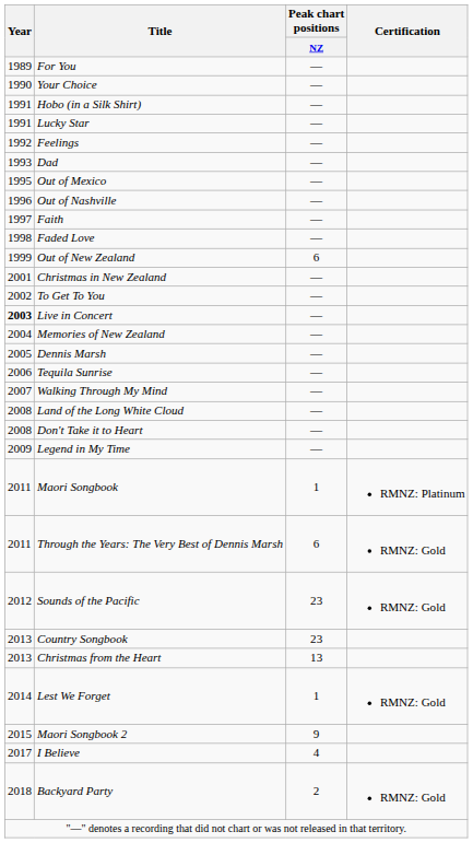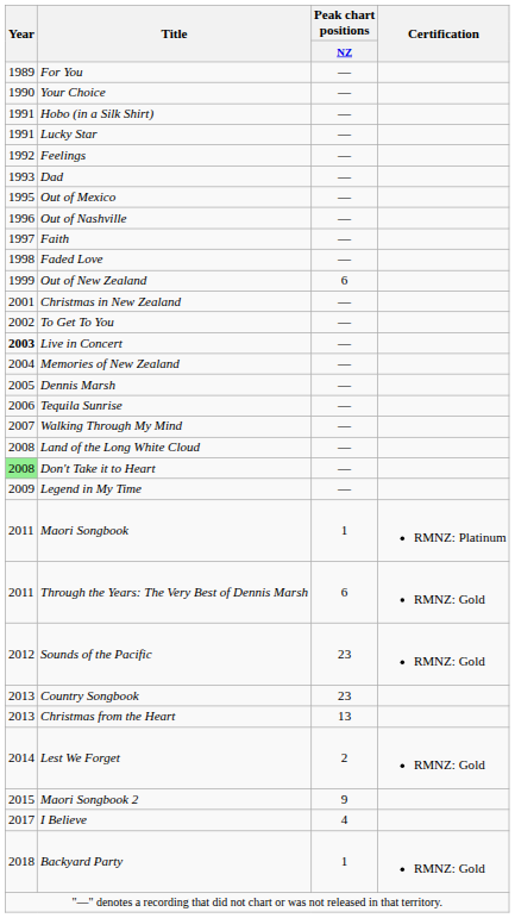 <table class="wikitable plainrowheaders">
 <tr>
 <th rowspan="2">Year</th>
 <th rowspan="2">Title</th>
 <th>Peak chart<br>positions</th>
 <th rowspan="2">Certification</th>
 </tr>
 <tr>
 <th><small><a href='#'>NZ</a></small></th>
 </tr>
 <tr>
 <td>1989</td>
 <td><em>For You</em></td>
 <td align="center">—</td>
 <td></td>
 </tr>
 <tr>
 <td>1990</td>
 <td><em>Your Choice</em></td>
 <td align="center">—</td>
 <td></td>
 </tr>
 <tr>
 <td>1991</td>
 <td><em>Hobo (in a Silk Shirt)</em></td>
 <td align="center">—</td>
 <td></td>
 </tr>
 <tr>
 <td>1991</td>
 <td><em>Lucky Star</em></td>
 <td align="center">—</td>
 <td></td>
 </tr>
 <tr>
 <td>1992</td>
 <td><em>Feelings</em></td>
 <td align="center">—</td>
 <td></td>
 </tr>
 <tr>
 <td>1993</td>
 <td><em>Dad</em></td>
 <td align="center">—</td>
 <td></td>
 </tr>
 <tr>
 <td>1995</td>
 <td><em>Out of Mexico</em></td>
 <td align="center">—</td>
 <td></td>
 </tr>
 <tr>
 <td>1996</td>
 <td><em>Out of Nashville</em></td>
 <td align="center">—</td>
 <td></td>
 </tr>
 <tr>
 <td>1997</td>
 <td><em>Faith</em></td>
 <td align="center">—</td>
 <td></td>
 </tr>
 <tr>
 <td>1998</td>
 <td><em>Faded Love</em></td>
 <td align="center">—</td>
 <td></td>
 </tr>
 <tr>
 <td>1999</td>
 <td><em>Out of New Zealand</em></td>
 <td align="center">6</td>
 <td></td>
 </tr>
 <tr>
 <td>2001</td>
 <td><em>Christmas in New Zealand</em></td>
 <td align="center">—</td>
 <td></td>
 </tr>
 <tr>
 <td>2002</td>
 <td><em>To Get To You</em></td>
 <td align="center">—</td>
 <td></td>
 </tr>
 <tr>
 <td><strong>2003</strong></td>
 <td><em>Live in Concert</em></td>
 <td align="center">—</td>
 <td></td>
 </tr>
 <tr>
 <td>2004</td>
 <td><em>Memories of New Zealand</em></td>
 <td align="center">—</td>
 <td></td>
 </tr>
 <tr>
 <td>2005</td>
 <td><em>Dennis Marsh</em></td>
 <td align="center">—</td>
 <td></td>
 </tr>
 <tr>
 <td>2006</td>
 <td><em>Tequila Sunrise</em></td>
 <td align="center">—</td>
 <td></td>
 </tr>
 <tr>
 <td>2007</td>
 <td><em>Walking Through My Mind</em></td>
 <td align="center">—</td>
 <td></td>
 </tr>
 <tr>
 <td>2008</td>
 <td><em>Land of the Long White Cloud</em></td>
 <td align="center">—</td>
 <td></td>
 </tr>
 <tr>
-<td>2008</td>
+<td style="background: lightgreen;">2008</td>
 <td><em>Don't Take it to Heart</em></td>
 <td align="center">—</td>
 <td></td>
 </tr>
 <tr>
 <td>2009</td>
 <td><em>Legend in My Time</em></td>
 <td align="center">—</td>
 <td></td>
 </tr>
 <tr>
 <td>2011</td>
 <td><em>Maori Songbook</em></td>
 <td align="center">1</td>
 <td><br><ul><li>RMNZ: Platinum</li></ul></td>
 </tr>
 <tr>
 <td>2011</td>
 <td><em>Through the Years: The Very Best of Dennis Marsh </em></td>
 <td align="center">6</td>
 <td><br><ul><li>RMNZ: Gold</li></ul></td>
 </tr>
 <tr>
 <td>2012</td>
 <td><em>Sounds of the Pacific</em></td>
 <td align="center">23</td>
 <td><br><ul><li>RMNZ: Gold</li></ul></td>
 </tr>
 <tr>
 <td>2013</td>
 <td><em>Country Songbook</em></td>
 <td align="center">23</td>
 <td></td>
 </tr>
 <tr>
 <td>2013</td>
 <td><em>Christmas from the Heart</em></td>
 <td align="center">13</td>
 <td></td>
 </tr>
 <tr>
 <td>2014</td>
 <td><em>Lest We Forget</em></td>
-<td align="center">1</td>
+<td align="center">2<br></td>
 <td><br><ul><li>RMNZ: Gold</li></ul></td>
 </tr>
 <tr>
 <td>2015</td>
 <td><em>Maori Songbook 2</em></td>
 <td align="center">9</td>
 <td></td>
 </tr>
 <tr>
 <td>2017</td>
 <td><em>I Believe</em></td>
 <td align="center">4<br></td>
 <td></td>
 </tr>
 <tr>
 <td>2018</td>
 <td><em>Backyard Party</em></td>
-<td align="center">2<br></td>
+<td align="center">1</td>
 <td><br><ul><li>RMNZ: Gold</li></ul></td>
 </tr>
 <tr>
 <td colspan="4" style="font-size:90%" align="center">"—" denotes a recording that did not chart or was not released in that territory.</td>
 </tr>
 </table>
